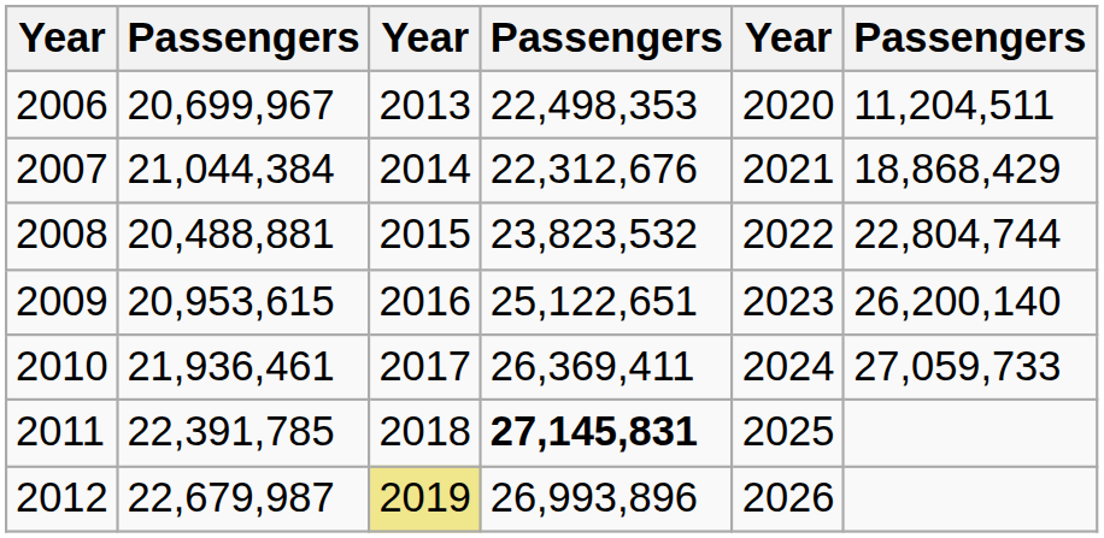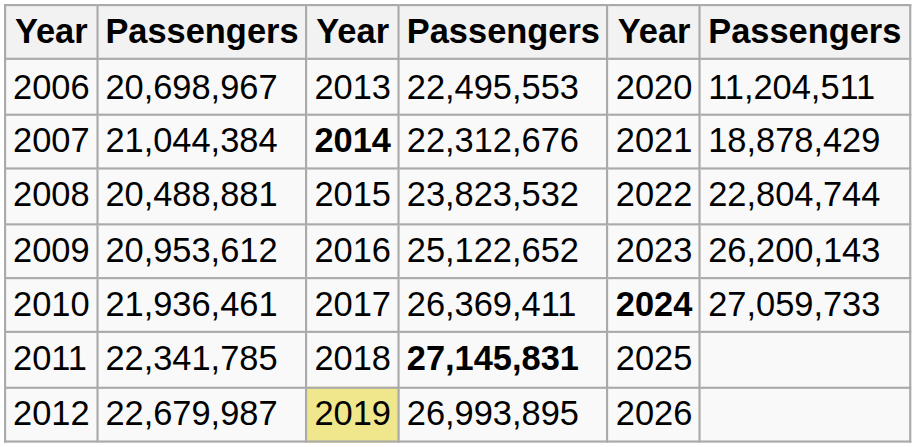 <table class="wikitable">
 <tr>
 <th>Year</th>
 <th>Passengers</th>
 <th>Year</th>
 <th>Passengers</th>
 <th>Year</th>
 <th>Passengers</th>
 </tr>
 <tr>
 <td>2006</td>
-<td>20,699,967</td>
+<td>20,698,967</td>
 <td>2013</td>
-<td>22,498,353</td>
+<td>22,495,553</td>
 <td>2020</td>
 <td>11,204,511</td>
 </tr>
 <tr>
 <td>2007</td>
 <td>21,044,384</td>
-<td>2014</td>
+<td><strong>2014</strong></td>
 <td>22,312,676</td>
 <td>2021</td>
-<td>18,868,429</td>
+<td>18,878,429</td>
 </tr>
 <tr>
 <td>2008</td>
 <td>20,488,881</td>
 <td>2015</td>
 <td>23,823,532</td>
 <td>2022</td>
 <td>22,804,744</td>
 </tr>
 <tr>
 <td>2009</td>
-<td>20,953,615</td>
+<td>20,953,612</td>
 <td>2016</td>
-<td>25,122,651</td>
+<td>25,122,652</td>
 <td>2023</td>
-<td>26,200,140</td>
+<td>26,200,143</td>
 </tr>
 <tr>
 <td>2010</td>
 <td>21,936,461</td>
 <td>2017</td>
 <td>26,369,411</td>
-<td>2024</td>
+<td><strong>2024</strong></td>
 <td>27,059,733</td>
 </tr>
 <tr>
 <td>2011</td>
-<td>22,391,785</td>
+<td>22,341,785</td>
 <td>2018</td>
 <td><strong>27,145,831</strong></td>
 <td>2025</td>
 <td></td>
 </tr>
 <tr>
 <td>2012</td>
 <td>22,679,987</td>
 <td style="background: khaki;">2019</td>
-<td>26,993,896</td>
+<td>26,993,895</td>
 <td>2026</td>
 <td></td>
 </tr>
 </table>
